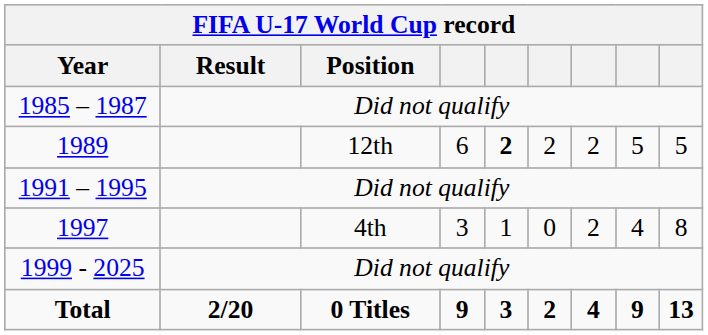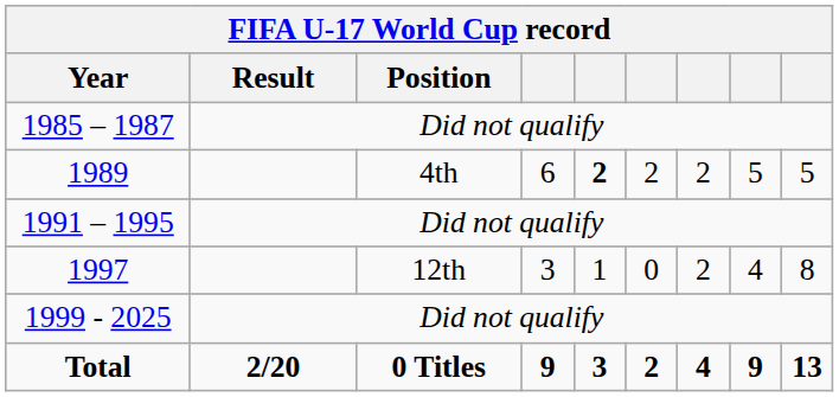 <table class="wikitable collapsible" style="text-align: center;">
 <tr>
 <th colspan=9><a href='#'>FIFA U-17 World Cup</a> record</th>
 </tr>
 <tr>
 <th width="90">Year</th>
 <th width="80">Result</th>
 <th width="80">Position</th>
 <th width="20"></th>
 <th width="20"></th>
 <th width="20"></th>
 <th width="20"></th>
 <th width="20"></th>
 <th width="20"></th>
 </tr>
 <tr>
 <td><a href='#'>1985</a> – <a href='#'>1987</a></td>
 <td colspan=8><em>Did not qualify</em></td>
 </tr>
 <tr>
 <td> <a href='#'>1989</a></td>
 <td></td>
-<td>12th</td>
+<td>4th</td>
 <td>6</td>
 <td><strong>2</strong></td>
 <td>2</td>
 <td>2</td>
 <td>5</td>
 <td>5</td>
 </tr>
 <tr>
 <td> <a href='#'>1991</a> – <a href='#'>1995</a></td>
 <td colspan=8><em>Did not qualify</em></td>
 </tr>
 <tr>
 <td> <a href='#'>1997</a></td>
 <td></td>
-<td>4th</td>
+<td>12th</td>
 <td>3</td>
 <td>1</td>
 <td>0</td>
 <td>2</td>
 <td>4</td>
 <td>8</td>
 </tr>
 <tr>
 <td><a href='#'>1999</a> - <a href='#'>2025</a></td>
 <td colspan=8><em>Did not qualify</em></td>
 </tr>
 <tr>
 <td><strong>Total</strong></td>
 <td><strong>2/20</strong></td>
 <td><strong>0 Titles</strong></td>
 <td><strong> 9 </strong></td>
 <td><strong>3</strong></td>
 <td><strong> 2</strong></td>
 <td><strong>4 </strong></td>
 <td><strong> 9 </strong></td>
 <td><strong>13</strong></td>
 </tr>
 </table>
